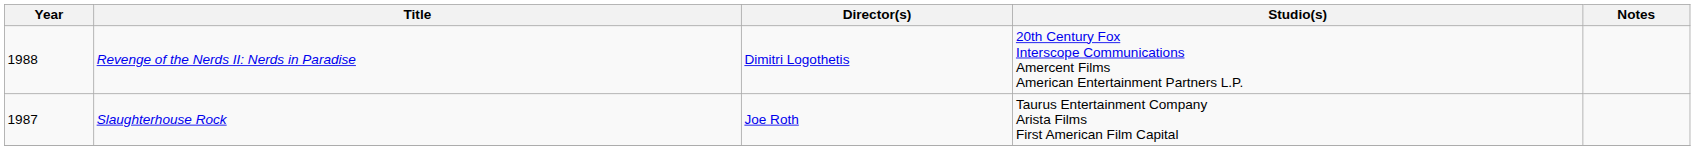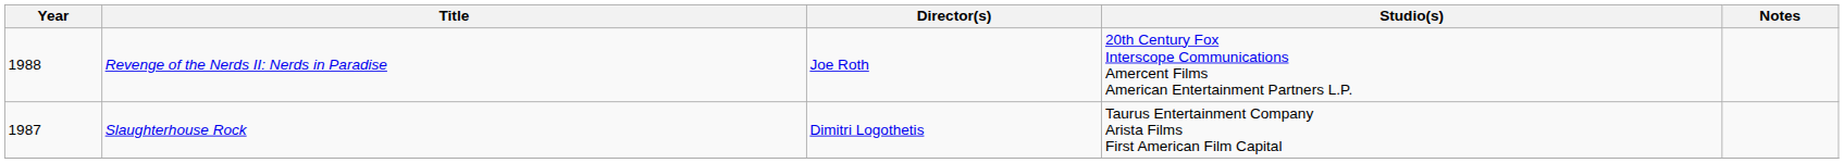 <table class="wikitable sortable" width=100%>
 <tr>
 <th>Year</th>
 <th>Title</th>
 <th>Director(s)</th>
 <th>Studio(s)</th>
 <th>Notes</th>
 </tr>
 <tr>
 <td>1988</td>
 <td><em><a href='#'>Revenge of the Nerds II: Nerds in Paradise</a></em></td>
-<td><a href='#'>Dimitri Logothetis</a></td>
+<td><a href='#'>Joe Roth</a></td>
 <td><a href='#'>20th Century Fox</a><br><a href='#'>Interscope Communications</a><br>Amercent Films<br>American Entertainment Partners L.P.</td>
 <td></td>
 </tr>
 <tr>
 <td>1987</td>
 <td><em><a href='#'>Slaughterhouse Rock</a></em></td>
-<td><a href='#'>Joe Roth</a></td>
+<td><a href='#'>Dimitri Logothetis</a></td>
 <td>Taurus Entertainment Company<br>Arista Films<br>First American Film Capital</td>
 <td></td>
 </tr>
 <tr>
 </tr>
 </table>
